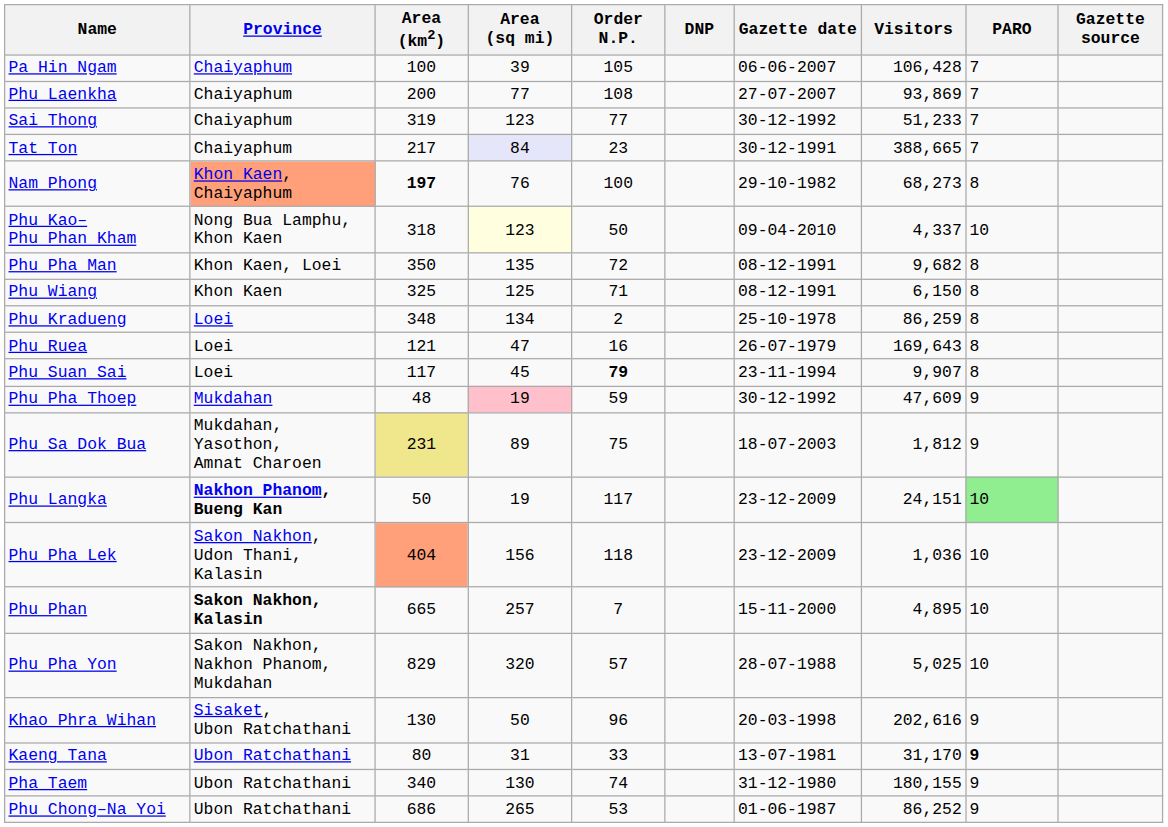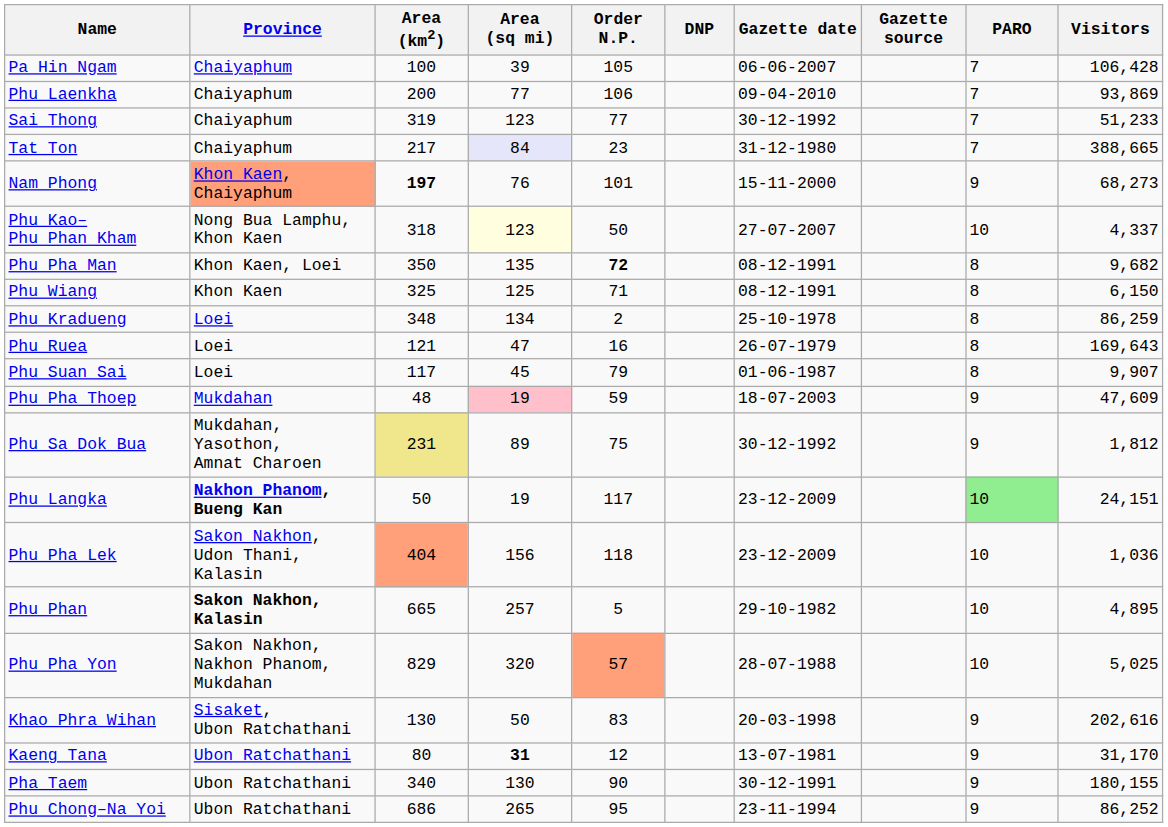 <table class="wikitable sortable" style="width:690pt;">
 <tr>
 <th style="width:16%;">Name</th>
 <th style="width:16%;"><a href='#'>Province</a></th>
 <th style="width:8%;">Area<br>(km<sup>2</sup>)</th>
 <th style="width:9%;">Area<br>(sq mi)</th>
 <th style="width:8%;">Order N.P.</th>
 <th style="width:6%;">DNP</th>
 <th style="width:11%;">Gazette date</th>
+<th style="width:9%;">Gazette source</th>
+<th style="width:8%;">PARO</th>
 <th style="width:9%;">Visitors</th>
-<th style="width:8%;">PARO</th>
-<th style="width:9%;">Gazette source</th>
 </tr>
 <tr>
 <td><a href='#'>Pa Hin Ngam</a></td>
 <td><a href='#'>Chaiyaphum</a></td>
 <td style="text-align:center;">100</td>
 <td style="text-align:center;">39</td>
 <td style="text-align:center;">105</td>
 <td></td>
 <td>06-06-2007</td>
+<td></td>
+<td>7</td>
 <td style="text-align:right;">106,428</td>
-<td>7</td>
-<td></td>
 </tr>
 <tr>
 <td><a href='#'>Phu Laenkha</a></td>
 <td>Chaiyaphum</td>
 <td style="text-align:center;">200</td>
 <td style="text-align:center;">77</td>
-<td style="text-align:center;">108</td>
+<td style="text-align:center;">106</td>
 <td></td>
-<td>27-07-2007</td>
+<td>09-04-2010</td>
+<td></td>
+<td>7</td>
 <td style="text-align:right;">93,869</td>
-<td>7</td>
-<td></td>
 </tr>
 <tr>
 <td><a href='#'>Sai Thong</a></td>
 <td>Chaiyaphum</td>
 <td style="text-align:center;">319</td>
 <td style="text-align:center;">123</td>
 <td style="text-align:center;">77</td>
 <td></td>
 <td>30-12-1992</td>
+<td></td>
+<td>7</td>
 <td style="text-align:right;">51,233</td>
-<td>7</td>
-<td></td>
 </tr>
 <tr>
 <td><a href='#'>Tat Ton</a></td>
 <td>Chaiyaphum</td>
 <td style="text-align:center;">217</td>
 <td style="background: lavender; text-align:center;">84</td>
 <td style="text-align:center;">23</td>
 <td></td>
-<td>30-12-1991</td>
+<td>31-12-1980</td>
+<td></td>
+<td>7</td>
 <td style="text-align:right;">388,665</td>
-<td>7</td>
-<td></td>
 </tr>
 <tr>
 <td><a href='#'>Nam Phong</a></td>
 <td style="background: lightsalmon;"><a href='#'>Khon Kaen</a>, Chaiyaphum</td>
 <td style="text-align:center;"><strong>197</strong></td>
 <td style="text-align:center;">76</td>
-<td style="text-align:center;">100</td>
+<td style="text-align:center;">101</td>
 <td></td>
-<td>29-10-1982</td>
+<td>15-11-2000</td>
+<td></td>
+<td>9</td>
 <td style="text-align:right;">68,273</td>
-<td>8</td>
-<td></td>
 </tr>
 <tr>
 <td><a href='#'>Phu Kao–<br>Phu Phan Kham</a></td>
 <td>Nong Bua Lamphu, Khon Kaen</td>
 <td style="text-align:center;">318</td>
 <td style="background: lightyellow; text-align:center;">123</td>
 <td style="text-align:center;">50</td>
 <td></td>
-<td>09-04-2010</td>
+<td>27-07-2007</td>
+<td></td>
+<td>10</td>
 <td style="text-align:right;">4,337</td>
-<td>10</td>
-<td></td>
 </tr>
 <tr>
 <td><a href='#'>Phu Pha Man</a></td>
 <td>Khon Kaen, Loei</td>
 <td style="text-align:center;">350</td>
 <td style="text-align:center;">135</td>
-<td style="text-align:center;">72</td>
+<td style="text-align:center;"><strong>72</strong></td>
 <td></td>
 <td>08-12-1991</td>
+<td></td>
+<td>8</td>
 <td style="text-align:right;">9,682</td>
-<td>8</td>
-<td></td>
 </tr>
 <tr>
 <td><a href='#'>Phu Wiang</a></td>
 <td>Khon Kaen</td>
 <td style="text-align:center;">325</td>
 <td style="text-align:center;">125</td>
 <td style="text-align:center;">71</td>
 <td></td>
 <td>08-12-1991</td>
+<td></td>
+<td>8</td>
 <td style="text-align:right;">6,150</td>
-<td>8</td>
-<td></td>
 </tr>
 <tr>
 <td><a href='#'>Phu Kradueng</a></td>
 <td><a href='#'>Loei</a></td>
 <td style="text-align:center;">348</td>
 <td style="text-align:center;">134</td>
 <td style="text-align:center;">2</td>
 <td></td>
 <td>25-10-1978</td>
+<td></td>
+<td>8</td>
 <td style="text-align:right;">86,259</td>
-<td>8</td>
-<td></td>
 </tr>
 <tr>
 <td><a href='#'>Phu Ruea</a></td>
 <td>Loei</td>
 <td style="text-align:center;">121</td>
 <td style="text-align:center;">47</td>
 <td style="text-align:center;">16</td>
 <td></td>
 <td>26-07-1979</td>
+<td></td>
+<td>8</td>
 <td style="text-align:right;">169,643</td>
-<td>8</td>
-<td></td>
 </tr>
 <tr>
 <td><a href='#'>Phu Suan Sai</a></td>
 <td>Loei</td>
 <td style="text-align:center;">117</td>
 <td style="text-align:center;">45</td>
-<td style="text-align:center;"><strong>79</strong></td>
+<td style="text-align:center;">79</td>
 <td></td>
-<td>23-11-1994</td>
+<td>01-06-1987</td>
+<td></td>
+<td>8</td>
 <td style="text-align:right;">9,907</td>
-<td>8</td>
-<td></td>
 </tr>
 <tr>
 <td><a href='#'>Phu Pha Thoep</a></td>
 <td><a href='#'>Mukdahan</a></td>
 <td style="text-align:center;">48</td>
 <td style="background: pink; text-align:center;">19</td>
 <td style="text-align:center;">59</td>
 <td></td>
-<td>30-12-1992</td>
+<td>18-07-2003</td>
+<td></td>
+<td>9</td>
 <td style="text-align:right;">47,609</td>
-<td>9</td>
-<td></td>
 </tr>
 <tr>
 <td><a href='#'>Phu Sa Dok Bua</a></td>
 <td>Mukdahan, Yasothon,<br>Amnat Charoen</td>
 <td style="background: khaki; text-align:center;">231</td>
 <td style="text-align:center;">89</td>
 <td style="text-align:center;">75</td>
 <td></td>
-<td>18-07-2003</td>
+<td>30-12-1992</td>
+<td></td>
+<td>9</td>
 <td style="text-align:right;">1,812</td>
-<td>9</td>
-<td></td>
 </tr>
 <tr>
 <td><a href='#'>Phu Langka</a></td>
 <td><strong><a href='#'>Nakhon Phanom</a>, Bueng Kan</strong></td>
 <td style="text-align:center;">50</td>
 <td style="text-align:center;">19</td>
 <td style="text-align:center;">117</td>
 <td></td>
 <td>23-12-2009</td>
+<td></td>
+<td style="background: lightgreen;">10</td>
 <td style="text-align:right;">24,151</td>
-<td style="background: lightgreen;">10</td>
-<td></td>
 </tr>
 <tr>
 <td><a href='#'>Phu Pha Lek</a></td>
 <td><a href='#'>Sakon Nakhon</a>,<br>Udon Thani, Kalasin</td>
 <td style="background: lightsalmon; text-align:center;">404</td>
 <td style="text-align:center;">156</td>
 <td style="text-align:center;">118</td>
 <td></td>
 <td>23-12-2009</td>
+<td></td>
+<td>10</td>
 <td style="text-align:right;">1,036</td>
-<td>10</td>
-<td></td>
 </tr>
 <tr>
 <td><a href='#'>Phu Phan</a></td>
 <td><strong>Sakon Nakhon, Kalasin</strong></td>
 <td style="text-align:center;">665</td>
 <td style="text-align:center;">257</td>
-<td style="text-align:center;">7</td>
+<td style="text-align:center;">5</td>
 <td></td>
-<td>15-11-2000</td>
+<td>29-10-1982</td>
+<td></td>
+<td>10</td>
 <td style="text-align:right;">4,895</td>
-<td>10</td>
-<td></td>
 </tr>
 <tr>
 <td><a href='#'>Phu Pha Yon</a></td>
 <td>Sakon Nakhon, Nakhon Phanom, Mukdahan</td>
 <td style="text-align:center;">829</td>
 <td style="text-align:center;">320</td>
-<td style="text-align:center;">57</td>
+<td style="background: lightsalmon; text-align:center;">57</td>
 <td></td>
 <td>28-07-1988</td>
+<td></td>
+<td>10</td>
 <td style="text-align:right;">5,025</td>
-<td>10</td>
-<td></td>
 </tr>
 <tr>
 <td><a href='#'>Khao Phra Wihan</a></td>
 <td><a href='#'>Sisaket</a>,<br>Ubon Ratchathani</td>
 <td style="text-align:center;">130</td>
 <td style="text-align:center;">50</td>
-<td style="text-align:center;">96</td>
+<td style="text-align:center;">83</td>
 <td></td>
 <td>20-03-1998</td>
+<td></td>
+<td>9</td>
 <td style="text-align:right;">202,616</td>
-<td>9</td>
-<td></td>
 </tr>
 <tr>
 <td><a href='#'>Kaeng Tana</a></td>
 <td><a href='#'>Ubon Ratchathani</a></td>
 <td style="text-align:center;">80</td>
-<td style="text-align:center;">31</td>
-<td style="text-align:center;">33</td>
+<td style="text-align:center;"><strong>31</strong></td>
+<td style="text-align:center;">12</td>
 <td></td>
 <td>13-07-1981</td>
+<td></td>
+<td>9</td>
 <td style="text-align:right;">31,170</td>
-<td><strong>9</strong></td>
-<td></td>
 </tr>
 <tr>
 <td><a href='#'>Pha Taem</a></td>
 <td>Ubon Ratchathani</td>
 <td style="text-align:center;">340</td>
 <td style="text-align:center;">130</td>
-<td style="text-align:center;">74</td>
+<td style="text-align:center;">90</td>
 <td></td>
-<td>31-12-1980</td>
+<td>30-12-1991</td>
+<td></td>
+<td>9</td>
 <td style="text-align:right;">180,155</td>
-<td>9</td>
-<td></td>
 </tr>
 <tr>
 <td><a href='#'>Phu Chong–Na Yoi</a></td>
 <td>Ubon Ratchathani</td>
 <td style="text-align:center;">686</td>
 <td style="text-align:center;">265</td>
-<td style="text-align:center;">53</td>
+<td style="text-align:center;">95</td>
 <td></td>
-<td>01-06-1987</td>
+<td>23-11-1994</td>
+<td></td>
+<td>9</td>
 <td style="text-align:right;">86,252</td>
-<td>9</td>
-<td></td>
 </tr>
 </table>
